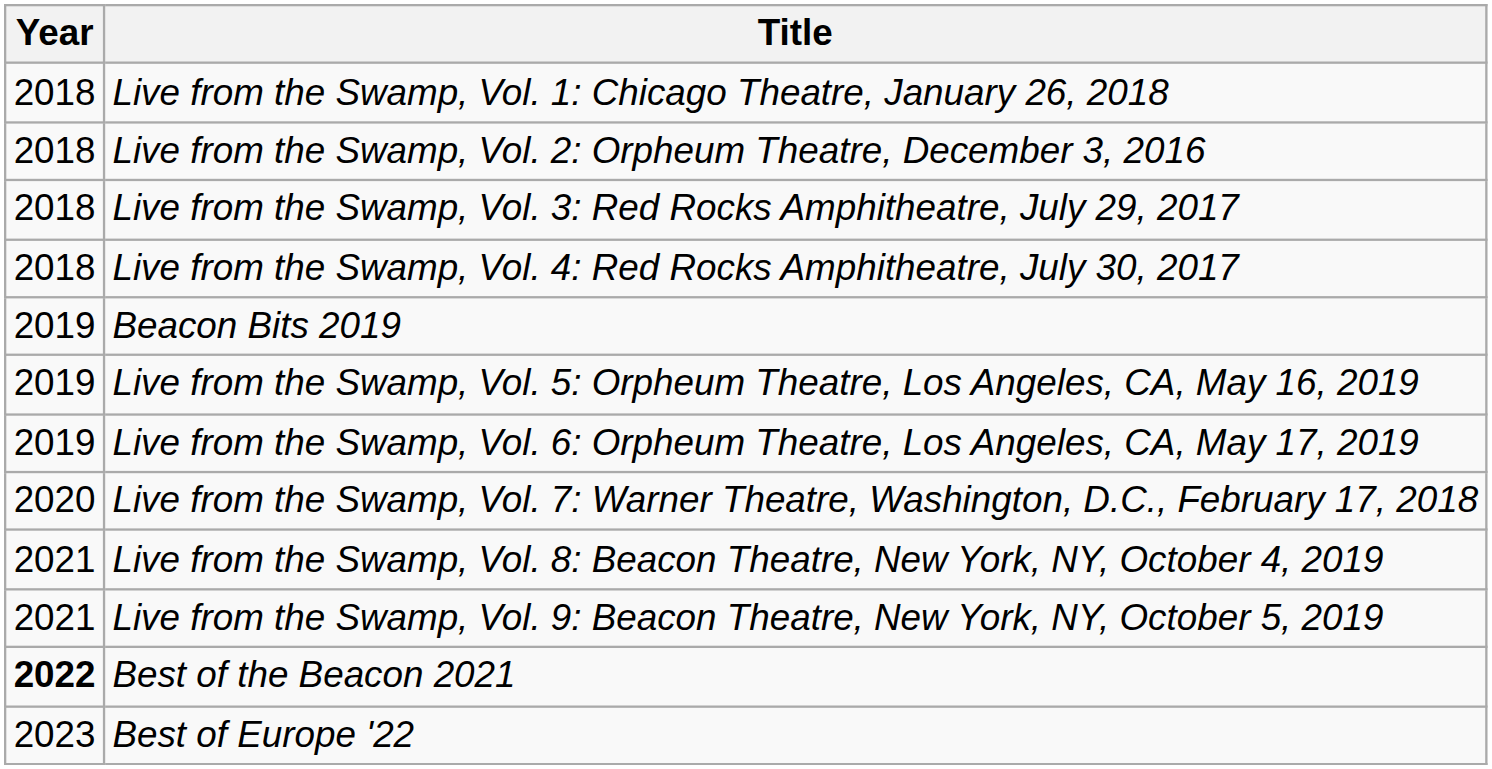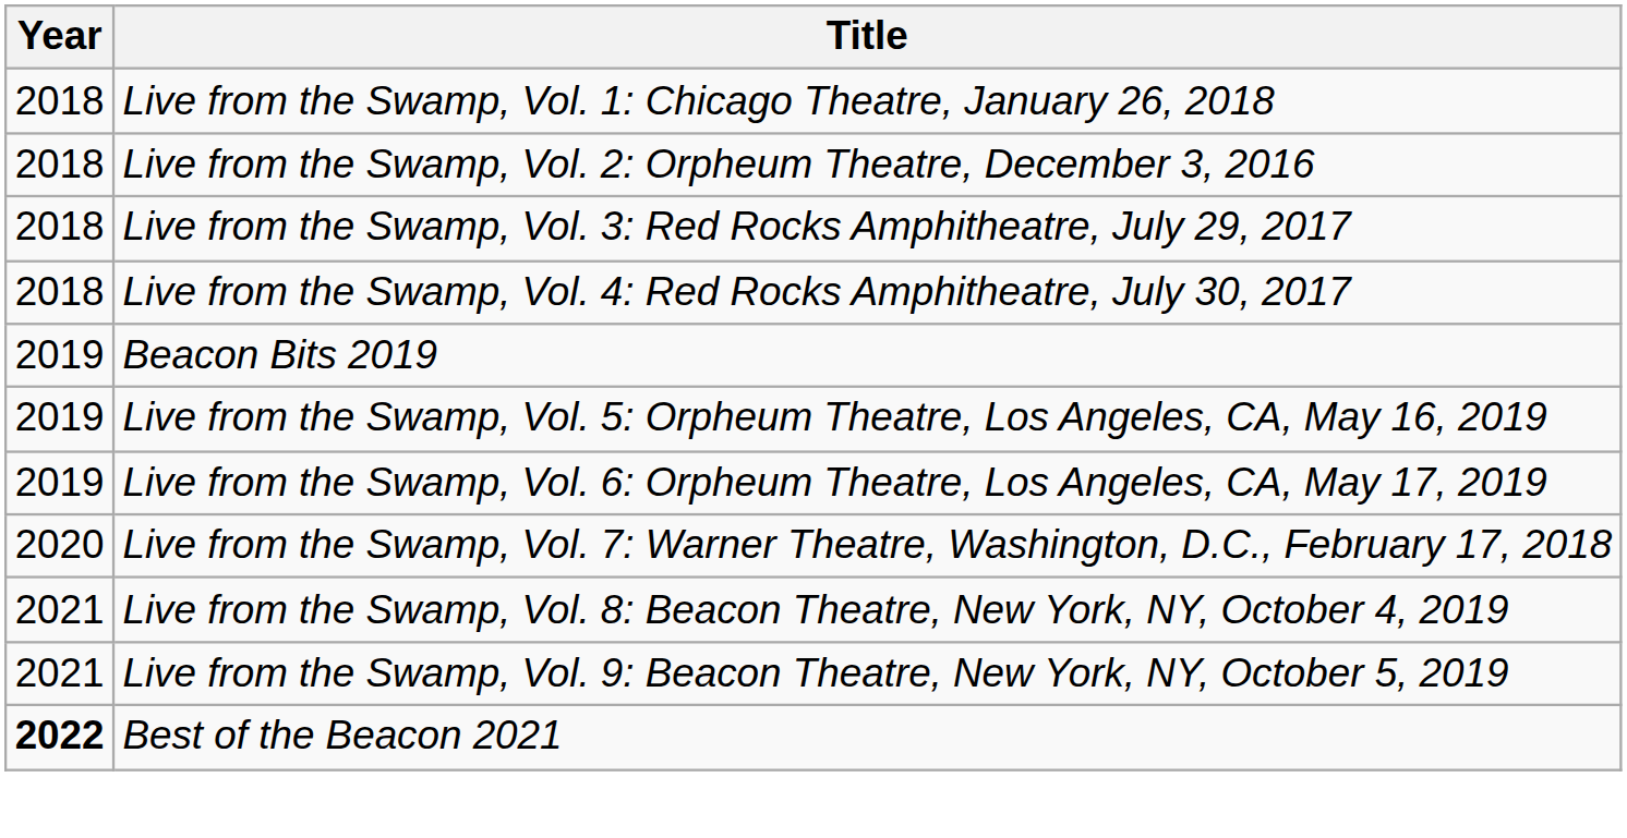 <table class="wikitable">
 <tr>
 <th>Year</th>
 <th>Title</th>
 </tr>
 <tr>
 <td>2018</td>
 <td><em>Live from the Swamp, Vol. 1: Chicago Theatre, January 26, 2018</em></td>
 </tr>
 <tr>
 <td>2018</td>
 <td><em>Live from the Swamp, Vol. 2: Orpheum Theatre, December 3, 2016</em></td>
 </tr>
 <tr>
 <td>2018</td>
 <td><em>Live from the Swamp, Vol. 3: Red Rocks Amphitheatre, July 29, 2017</em></td>
 </tr>
 <tr>
 <td>2018</td>
 <td><em>Live from the Swamp, Vol. 4: Red Rocks Amphitheatre, July 30, 2017</em></td>
 </tr>
 <tr>
 <td>2019</td>
 <td><em>Beacon Bits 2019</em></td>
 </tr>
 <tr>
 <td>2019</td>
 <td><em>Live from the Swamp, Vol. 5: Orpheum Theatre, Los Angeles, CA, May 16, 2019</em></td>
 </tr>
 <tr>
 <td>2019</td>
 <td><em>Live from the Swamp, Vol. 6: Orpheum Theatre, Los Angeles, CA, May 17, 2019</em></td>
 </tr>
 <tr>
 <td>2020</td>
 <td><em>Live from the Swamp, Vol. 7: Warner Theatre, Washington, D.C., February 17, 2018</em></td>
 </tr>
 <tr>
 <td>2021</td>
 <td><em>Live from the Swamp, Vol. 8: Beacon Theatre, New York, NY, October 4, 2019</em></td>
 </tr>
 <tr>
 <td>2021</td>
 <td><em>Live from the Swamp, Vol. 9: Beacon Theatre, New York, NY, October 5, 2019</em></td>
 </tr>
 <tr>
 <td><strong>2022</strong></td>
 <td><em>Best of the Beacon 2021</em></td>
 </tr>
-<tr>
-<td>2023</td>
-<td><em>Best of Europe '22</em></td>
-</tr>
 </table>
